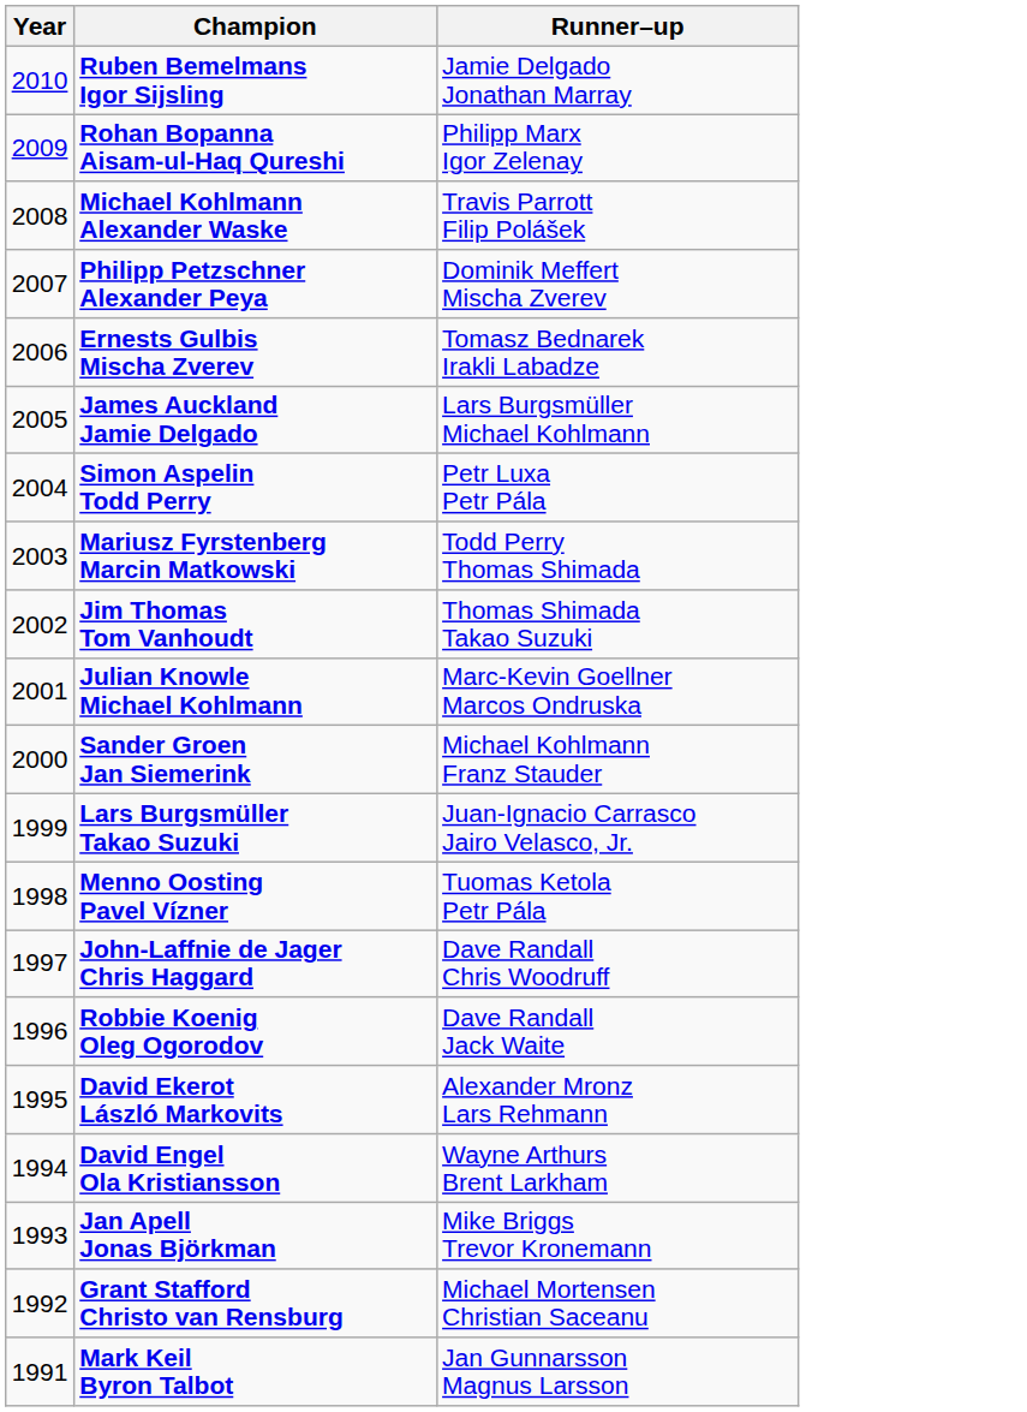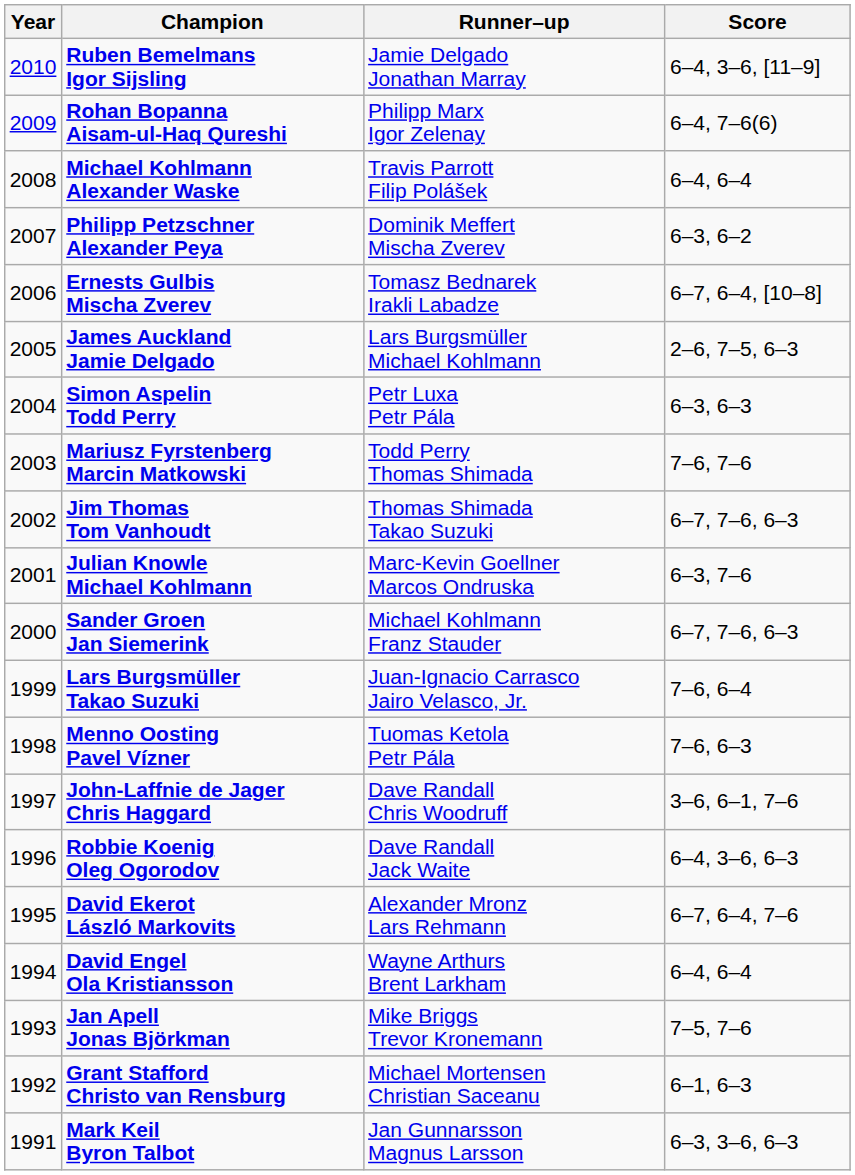 <table class="wikitable" style="font-size:90%">
 <tr>
 <th>Year</th>
 <th width="200">Champion</th>
 <th width="200">Runner–up</th>
+<th width="120">Score</th>
 </tr>
 <tr>
 <td><a href='#'>2010</a></td>
 <td> <strong><a href='#'>Ruben Bemelmans</a></strong> <br>  <strong><a href='#'>Igor Sijsling</a></strong></td>
 <td> <a href='#'>Jamie Delgado</a> <br>  <a href='#'>Jonathan Marray</a></td>
+<td>6–4, 3–6, [11–9]</td>
 </tr>
 <tr>
 <td><a href='#'>2009</a></td>
 <td> <strong><a href='#'>Rohan Bopanna</a></strong> <br>  <strong><a href='#'>Aisam-ul-Haq Qureshi</a></strong></td>
 <td> <a href='#'>Philipp Marx</a> <br>  <a href='#'>Igor Zelenay</a></td>
+<td>6–4, 7–6(6)</td>
 </tr>
 <tr>
 <td>2008</td>
 <td> <strong><a href='#'>Michael Kohlmann</a></strong> <br>  <strong><a href='#'>Alexander Waske</a></strong></td>
 <td> <a href='#'>Travis Parrott</a> <br>  <a href='#'>Filip Polášek</a></td>
+<td>6–4, 6–4</td>
 </tr>
 <tr>
 <td>2007</td>
 <td> <strong><a href='#'>Philipp Petzschner</a></strong> <br>  <strong><a href='#'>Alexander Peya</a></strong></td>
 <td> <a href='#'>Dominik Meffert</a> <br>  <a href='#'>Mischa Zverev</a></td>
+<td>6–3, 6–2</td>
 </tr>
 <tr>
 <td>2006</td>
 <td> <strong><a href='#'>Ernests Gulbis</a></strong> <br>  <strong><a href='#'>Mischa Zverev</a></strong></td>
 <td> <a href='#'>Tomasz Bednarek</a> <br>  <a href='#'>Irakli Labadze</a></td>
+<td>6–7, 6–4, [10–8]</td>
 </tr>
 <tr>
 <td>2005</td>
 <td> <strong><a href='#'>James Auckland</a></strong> <br>  <strong><a href='#'>Jamie Delgado</a></strong></td>
 <td> <a href='#'>Lars Burgsmüller</a> <br>  <a href='#'>Michael Kohlmann</a></td>
+<td>2–6, 7–5, 6–3</td>
 </tr>
 <tr>
 <td>2004</td>
 <td> <strong><a href='#'>Simon Aspelin</a></strong> <br>  <strong><a href='#'>Todd Perry</a></strong></td>
 <td> <a href='#'>Petr Luxa</a> <br>  <a href='#'>Petr Pála</a></td>
+<td>6–3, 6–3</td>
 </tr>
 <tr>
 <td>2003</td>
 <td> <strong><a href='#'>Mariusz Fyrstenberg</a></strong> <br>  <strong><a href='#'>Marcin Matkowski</a></strong></td>
 <td> <a href='#'>Todd Perry</a> <br>  <a href='#'>Thomas Shimada</a></td>
+<td>7–6, 7–6</td>
 </tr>
 <tr>
 <td>2002</td>
 <td> <strong><a href='#'>Jim Thomas</a></strong> <br>  <strong><a href='#'>Tom Vanhoudt</a></strong></td>
 <td> <a href='#'>Thomas Shimada</a> <br>  <a href='#'>Takao Suzuki</a></td>
+<td>6–7, 7–6, 6–3</td>
 </tr>
 <tr>
 <td>2001</td>
 <td> <strong><a href='#'>Julian Knowle</a></strong> <br>  <strong><a href='#'>Michael Kohlmann</a></strong></td>
 <td> <a href='#'>Marc-Kevin Goellner</a> <br>  <a href='#'>Marcos Ondruska</a></td>
+<td>6–3, 7–6</td>
 </tr>
 <tr>
 <td>2000</td>
 <td> <strong><a href='#'>Sander Groen</a></strong> <br>  <strong><a href='#'>Jan Siemerink</a></strong></td>
 <td> <a href='#'>Michael Kohlmann</a> <br>  <a href='#'>Franz Stauder</a></td>
+<td>6–7, 7–6, 6–3</td>
 </tr>
 <tr>
 <td>1999</td>
 <td> <strong><a href='#'>Lars Burgsmüller</a></strong> <br>  <strong><a href='#'>Takao Suzuki</a></strong></td>
 <td> <a href='#'>Juan-Ignacio Carrasco</a> <br>  <a href='#'>Jairo Velasco, Jr.</a></td>
+<td>7–6, 6–4</td>
 </tr>
 <tr>
 <td>1998</td>
 <td> <strong><a href='#'>Menno Oosting</a></strong> <br>  <strong><a href='#'>Pavel Vízner</a></strong></td>
 <td> <a href='#'>Tuomas Ketola</a> <br>  <a href='#'>Petr Pála</a></td>
+<td>7–6, 6–3</td>
 </tr>
 <tr>
 <td>1997</td>
 <td> <strong><a href='#'>John-Laffnie de Jager</a></strong> <br>  <strong><a href='#'>Chris Haggard</a></strong></td>
 <td> <a href='#'>Dave Randall</a> <br>  <a href='#'>Chris Woodruff</a></td>
+<td>3–6, 6–1, 7–6</td>
 </tr>
 <tr>
 <td>1996</td>
 <td> <strong><a href='#'>Robbie Koenig</a></strong> <br>  <strong><a href='#'>Oleg Ogorodov</a></strong></td>
 <td> <a href='#'>Dave Randall</a> <br>  <a href='#'>Jack Waite</a></td>
+<td>6–4, 3–6, 6–3</td>
 </tr>
 <tr>
 <td>1995</td>
 <td> <strong><a href='#'>David Ekerot</a></strong> <br>  <strong><a href='#'>László Markovits</a></strong></td>
 <td> <a href='#'>Alexander Mronz</a> <br>  <a href='#'>Lars Rehmann</a></td>
+<td>6–7, 6–4, 7–6</td>
 </tr>
 <tr>
 <td>1994</td>
 <td> <strong><a href='#'>David Engel</a></strong> <br>  <strong><a href='#'>Ola Kristiansson</a></strong></td>
 <td> <a href='#'>Wayne Arthurs</a> <br>  <a href='#'>Brent Larkham</a></td>
+<td>6–4, 6–4</td>
 </tr>
 <tr>
 <td>1993</td>
 <td> <strong><a href='#'>Jan Apell</a></strong> <br>  <strong><a href='#'>Jonas Björkman</a></strong></td>
 <td> <a href='#'>Mike Briggs</a> <br>  <a href='#'>Trevor Kronemann</a></td>
+<td>7–5, 7–6</td>
 </tr>
 <tr>
 <td>1992</td>
 <td> <strong><a href='#'>Grant Stafford</a></strong> <br>  <strong><a href='#'>Christo van Rensburg</a></strong></td>
 <td> <a href='#'>Michael Mortensen</a> <br>  <a href='#'>Christian Saceanu</a></td>
+<td>6–1, 6–3</td>
 </tr>
 <tr>
 <td>1991</td>
 <td> <strong><a href='#'>Mark Keil</a></strong> <br>  <strong><a href='#'>Byron Talbot</a></strong></td>
 <td> <a href='#'>Jan Gunnarsson</a> <br>  <a href='#'>Magnus Larsson</a></td>
+<td>6–3, 3–6, 6–3</td>
 </tr>
 </table>
